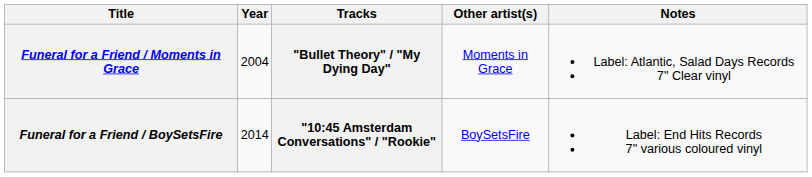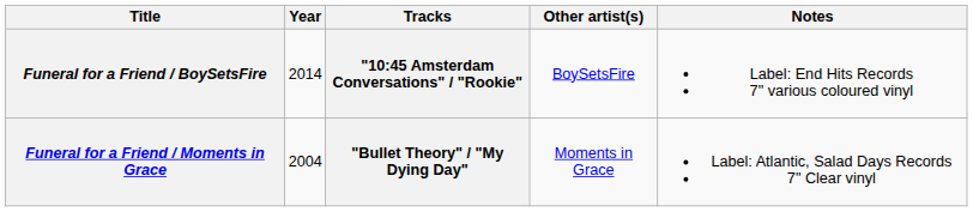 <table class="wikitable plainrowheaders" style="text-align:center;">
 <tr>
 <th scope="col" style="width:18em;">Title</th>
 <th scope="col" style="width:2em;">Year</th>
 <th scope="col" style="width:13em;">Tracks</th>
 <th scope="col" style="width:8em;">Other artist(s)</th>
 <th scope="col" style="width:20em;">Notes</th>
 </tr>
 <tr>
+<th scope="row"><em>Funeral for a Friend / BoySetsFire</em></th>
+<td>2014</td>
+<th scope="row">"10:45 Amsterdam Conversations" / "Rookie"</th>
+<td><a href='#'>BoySetsFire</a></td>
+<td><br><ul><li>Label: End Hits Records</li><li>7" various coloured vinyl</li></ul></td>
+</tr>
+<tr>
 <th scope="row"><em><a href='#'>Funeral for a Friend / Moments in Grace</a></em></th>
 <td>2004</td>
 <th scope="row">"Bullet Theory" / "My Dying Day"</th>
 <td><a href='#'>Moments in Grace</a></td>
 <td><br><ul><li>Label: Atlantic, Salad Days Records</li><li>7" Clear vinyl</li></ul></td>
 </tr>
-<tr>
-<th scope="row"><em>Funeral for a Friend / BoySetsFire</em></th>
-<td>2014</td>
-<th scope="row">"10:45 Amsterdam Conversations" / "Rookie"</th>
-<td><a href='#'>BoySetsFire</a></td>
-<td><br><ul><li>Label: End Hits Records</li><li>7" various coloured vinyl</li></ul></td>
-</tr>
 </table>
